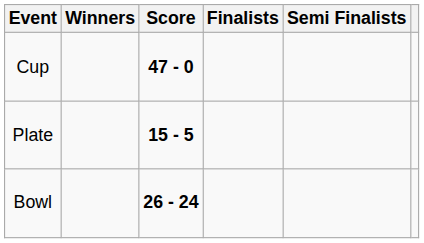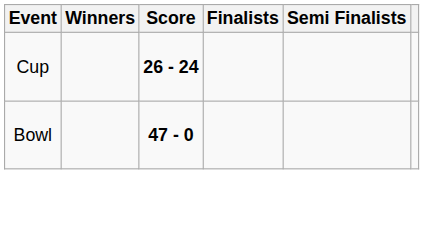 <table class="wikitable" style="text-align: center">
 <tr>
 <th>Event</th>
 <th>Winners</th>
 <th>Score</th>
 <th>Finalists</th>
 <th>Semi Finalists</th>
 <th></th>
 </tr>
 <tr>
 <td>Cup</td>
 <td align=left><strong></strong></td>
-<td><strong>47 - 0</strong></td>
-<td align=left></td>
-<td align=left><br></td>
-<td align=left><br><br><br></td>
-</tr>
-<tr>
-<td>Plate</td>
-<td align=left><strong></strong></td>
-<td><strong>15 - 5</strong></td>
+<td><strong>26 - 24</strong></td>
 <td align=left></td>
 <td align=left><br></td>
 <td align=left><br><br><br></td>
 </tr>
 <tr>
 <td>Bowl</td>
 <td align=left><strong></strong></td>
-<td><strong>26 - 24</strong></td>
+<td><strong>47 - 0</strong></td>
 <td align=left></td>
 <td align=left><br></td>
 <td align=left><br><br><br></td>
 </tr>
 </table>
